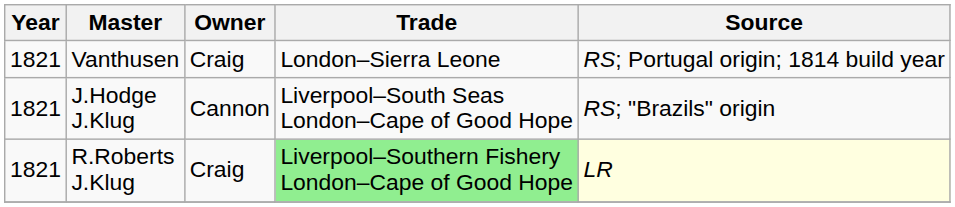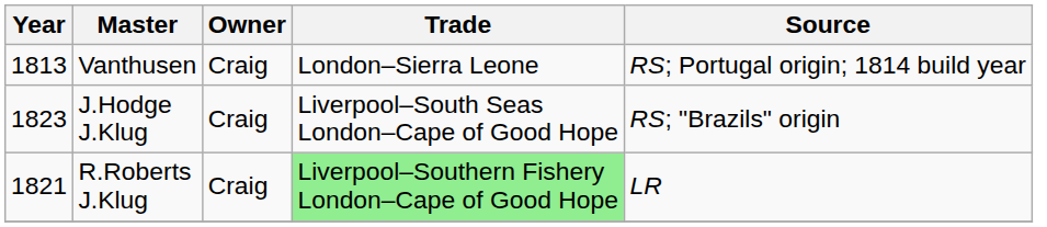 <table class="sortable wikitable">
 <tr>
 <th>Year</th>
 <th>Master</th>
 <th>Owner</th>
 <th>Trade</th>
 <th>Source</th>
 </tr>
 <tr>
-<td>1821</td>
+<td>1813</td>
 <td>Vanthusen</td>
 <td>Craig</td>
 <td>London–Sierra Leone</td>
 <td><em>RS</em>; Portugal origin; 1814 build year</td>
 </tr>
 <tr>
-<td>1821</td>
+<td>1823</td>
 <td>J.Hodge<br>J.Klug</td>
-<td>Cannon</td>
+<td>Craig</td>
 <td>Liverpool–South Seas<br>London–Cape of Good Hope</td>
 <td><em>RS</em>; "Brazils" origin</td>
 </tr>
 <tr>
 <td>1821</td>
 <td>R.Roberts<br> J.Klug</td>
 <td>Craig</td>
 <td style="background: lightgreen;">Liverpool–Southern Fishery<br>London–Cape of Good Hope</td>
-<td style="background: lightyellow;"><em>LR</em></td>
+<td><em>LR</em></td>
 </tr>
 <tr>
 </tr>
 </table>
